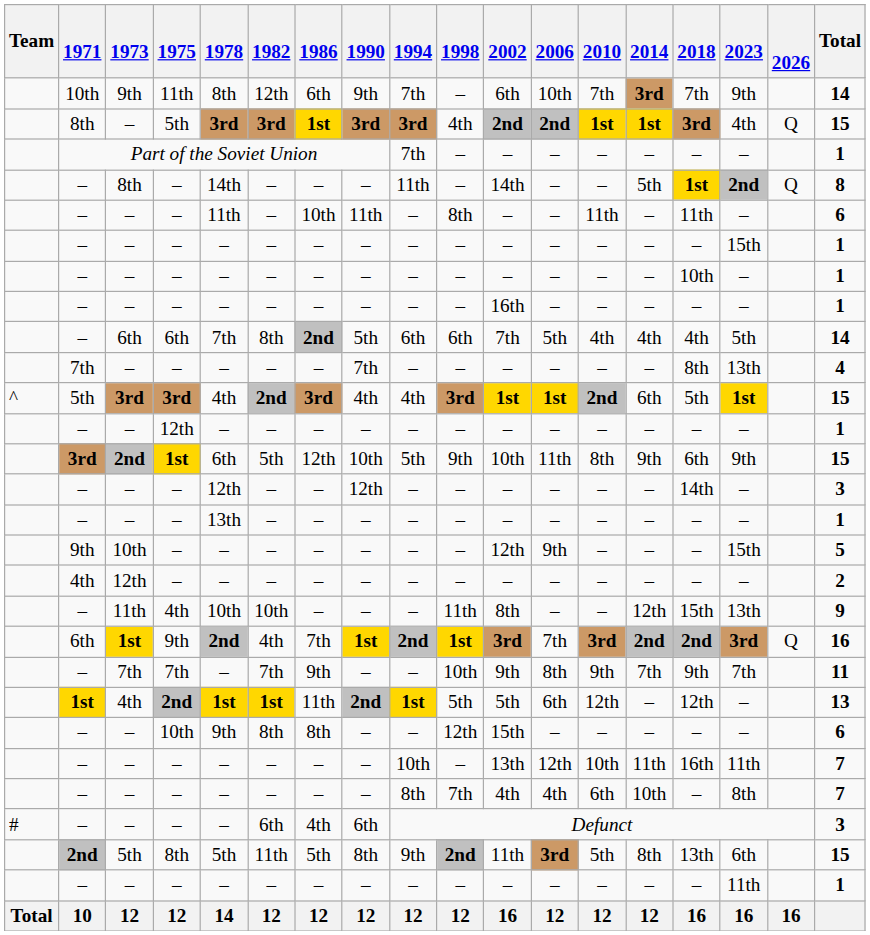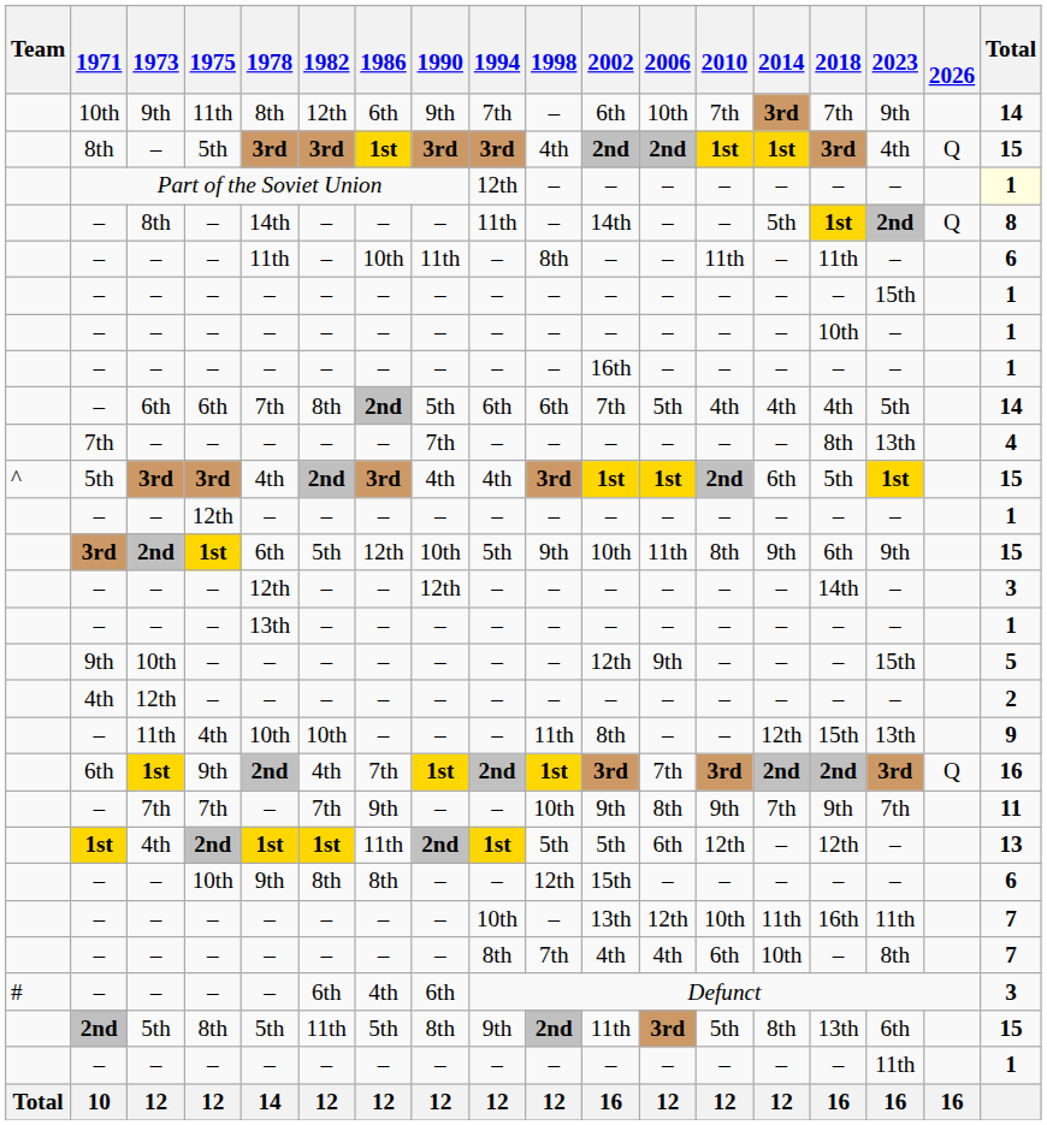 <table class="wikitable" style="text-align:center">
 <tr>
 <th>Team</th>
 <th><br><a href='#'>1971</a></th>
 <th><br><a href='#'>1973</a></th>
 <th><br><a href='#'>1975</a></th>
 <th><br><a href='#'>1978</a></th>
 <th><br><a href='#'>1982</a></th>
 <th><br><a href='#'>1986</a></th>
 <th><br><a href='#'>1990</a></th>
 <th><br><a href='#'>1994</a></th>
 <th><br><a href='#'>1998</a></th>
 <th><br><a href='#'>2002</a></th>
 <th><br><a href='#'>2006</a></th>
 <th><br><a href='#'>2010</a></th>
 <th><br><a href='#'>2014</a></th>
 <th><br><a href='#'>2018</a></th>
 <th><br><a href='#'>2023</a></th>
 <th><br><br><a href='#'>2026</a></th>
 <th>Total</th>
 </tr>
 <tr>
 <td align=left></td>
 <td>10th</td>
 <td>9th</td>
 <td>11th</td>
 <td>8th</td>
 <td>12th</td>
 <td>6th</td>
 <td>9th</td>
 <td>7th</td>
 <td>–</td>
 <td>6th</td>
 <td>10th</td>
 <td>7th</td>
 <td bgcolor=cc9966><strong>3rd</strong></td>
 <td>7th</td>
 <td>9th</td>
 <td></td>
 <td><strong>14</strong></td>
 </tr>
 <tr>
 <td align=left></td>
 <td>8th</td>
 <td>–</td>
 <td>5th</td>
 <td bgcolor=cc9966><strong>3rd</strong></td>
 <td bgcolor=cc9966><strong>3rd</strong></td>
 <td bgcolor=gold><strong>1st</strong></td>
 <td bgcolor=cc9966><strong>3rd</strong></td>
 <td bgcolor=cc9966><strong>3rd</strong></td>
 <td>4th</td>
 <td bgcolor=silver><strong>2nd</strong></td>
 <td bgcolor=silver><strong>2nd</strong></td>
 <td bgcolor=gold><strong>1st</strong></td>
 <td bgcolor=gold><strong>1st</strong></td>
 <td bgcolor=cc9966><strong>3rd</strong></td>
 <td>4th</td>
 <td>Q</td>
 <td><strong>15</strong></td>
 </tr>
 <tr>
 <td align=left></td>
 <td colspan="7"><em>Part of the Soviet Union</em></td>
-<td>7th</td>
+<td>12th</td>
 <td>–</td>
 <td>–</td>
 <td>–</td>
 <td>–</td>
 <td>–</td>
 <td>–</td>
 <td>–</td>
 <td></td>
-<td><strong>1</strong></td>
+<td style="background: lightyellow;"><strong>1</strong></td>
 </tr>
 <tr>
 <td align=left></td>
 <td>–</td>
 <td>8th</td>
 <td>–</td>
 <td>14th</td>
 <td>–</td>
 <td>–</td>
 <td>–</td>
 <td>11th</td>
 <td>–</td>
 <td>14th</td>
 <td>–</td>
 <td>–</td>
 <td>5th</td>
 <td bgcolor=gold><strong>1st</strong></td>
 <td bgcolor=silver><strong>2nd</strong></td>
 <td>Q</td>
 <td><strong>8</strong></td>
 </tr>
 <tr>
 <td align=left></td>
 <td>–</td>
 <td>–</td>
 <td>–</td>
 <td>11th</td>
 <td>–</td>
 <td>10th</td>
 <td>11th</td>
 <td>–</td>
 <td>8th</td>
 <td>–</td>
 <td>–</td>
 <td>11th</td>
 <td>–</td>
 <td>11th</td>
 <td>–</td>
 <td></td>
 <td><strong>6</strong></td>
 </tr>
 <tr>
 <td align=left></td>
 <td>–</td>
 <td>–</td>
 <td>–</td>
 <td>–</td>
 <td>–</td>
 <td>–</td>
 <td>–</td>
 <td>–</td>
 <td>–</td>
 <td>–</td>
 <td>–</td>
 <td>–</td>
 <td>–</td>
 <td>–</td>
 <td>15th</td>
 <td></td>
 <td><strong>1</strong></td>
 </tr>
 <tr>
 <td align=left></td>
 <td>–</td>
 <td>–</td>
 <td>–</td>
 <td>–</td>
 <td>–</td>
 <td>–</td>
 <td>–</td>
 <td>–</td>
 <td>–</td>
 <td>–</td>
 <td>–</td>
 <td>–</td>
 <td>–</td>
 <td>10th</td>
 <td>–</td>
 <td></td>
 <td><strong>1</strong></td>
 </tr>
 <tr>
 <td align=left></td>
 <td>–</td>
 <td>–</td>
 <td>–</td>
 <td>–</td>
 <td>–</td>
 <td>–</td>
 <td>–</td>
 <td>–</td>
 <td>–</td>
 <td>16th</td>
 <td>–</td>
 <td>–</td>
 <td>–</td>
 <td>–</td>
 <td>–</td>
 <td></td>
 <td><strong>1</strong></td>
 </tr>
 <tr>
 <td align=left></td>
 <td>–</td>
 <td>6th</td>
 <td>6th</td>
 <td>7th</td>
 <td>8th</td>
 <td bgcolor=silver><strong>2nd</strong></td>
 <td>5th</td>
 <td>6th</td>
 <td>6th</td>
 <td>7th</td>
 <td>5th</td>
 <td>4th</td>
 <td>4th</td>
 <td>4th</td>
 <td>5th</td>
 <td></td>
 <td><strong>14</strong></td>
 </tr>
 <tr>
 <td align=left></td>
 <td>7th</td>
 <td>–</td>
 <td>–</td>
 <td>–</td>
 <td>–</td>
 <td>–</td>
 <td>7th</td>
 <td>–</td>
 <td>–</td>
 <td>–</td>
 <td>–</td>
 <td>–</td>
 <td>–</td>
 <td>8th</td>
 <td>13th</td>
 <td></td>
 <td><strong>4</strong></td>
 </tr>
 <tr>
 <td align=left>^</td>
 <td>5th</td>
 <td bgcolor=cc9966><strong>3rd</strong></td>
 <td bgcolor=cc9966><strong>3rd</strong></td>
 <td>4th</td>
 <td bgcolor=silver><strong>2nd</strong></td>
 <td bgcolor=cc9966><strong>3rd</strong></td>
 <td>4th</td>
 <td>4th</td>
 <td bgcolor=cc9966><strong>3rd</strong></td>
 <td bgcolor=gold><strong>1st</strong></td>
 <td bgcolor=gold><strong>1st</strong></td>
 <td bgcolor=silver><strong>2nd</strong></td>
 <td>6th</td>
 <td>5th</td>
 <td bgcolor=gold><strong>1st</strong></td>
 <td></td>
 <td><strong>15</strong></td>
 </tr>
 <tr>
 <td align=left></td>
 <td>–</td>
 <td>–</td>
 <td>12th</td>
 <td>–</td>
 <td>–</td>
 <td>–</td>
 <td>–</td>
 <td>–</td>
 <td>–</td>
 <td>–</td>
 <td>–</td>
 <td>–</td>
 <td>–</td>
 <td>–</td>
 <td>–</td>
 <td></td>
 <td><strong>1</strong></td>
 </tr>
 <tr>
 <td align=left></td>
 <td bgcolor=cc9966><strong>3rd</strong></td>
 <td bgcolor=silver><strong>2nd</strong></td>
 <td bgcolor=gold><strong>1st</strong></td>
 <td>6th</td>
 <td>5th</td>
 <td>12th</td>
 <td>10th</td>
 <td>5th</td>
 <td>9th</td>
 <td>10th</td>
 <td>11th</td>
 <td>8th</td>
 <td>9th</td>
 <td>6th</td>
 <td>9th</td>
 <td></td>
 <td><strong>15</strong></td>
 </tr>
 <tr>
 <td align=left></td>
 <td>–</td>
 <td>–</td>
 <td>–</td>
 <td>12th</td>
 <td>–</td>
 <td>–</td>
 <td>12th</td>
 <td>–</td>
 <td>–</td>
 <td>–</td>
 <td>–</td>
 <td>–</td>
 <td>–</td>
 <td>14th</td>
 <td>–</td>
 <td></td>
 <td><strong>3</strong></td>
 </tr>
 <tr>
 <td align=left></td>
 <td>–</td>
 <td>–</td>
 <td>–</td>
 <td>13th</td>
 <td>–</td>
 <td>–</td>
 <td>–</td>
 <td>–</td>
 <td>–</td>
 <td>–</td>
 <td>–</td>
 <td>–</td>
 <td>–</td>
 <td>–</td>
 <td>–</td>
 <td></td>
 <td><strong>1</strong></td>
 </tr>
 <tr>
 <td align=left></td>
 <td>9th</td>
 <td>10th</td>
 <td>–</td>
 <td>–</td>
 <td>–</td>
 <td>–</td>
 <td>–</td>
 <td>–</td>
 <td>–</td>
 <td>12th</td>
 <td>9th</td>
 <td>–</td>
 <td>–</td>
 <td>–</td>
 <td>15th</td>
 <td></td>
 <td><strong>5</strong></td>
 </tr>
 <tr>
 <td align=left></td>
 <td>4th</td>
 <td>12th</td>
 <td>–</td>
 <td>–</td>
 <td>–</td>
 <td>–</td>
 <td>–</td>
 <td>–</td>
 <td>–</td>
 <td>–</td>
 <td>–</td>
 <td>–</td>
 <td>–</td>
 <td>–</td>
 <td>–</td>
 <td></td>
 <td><strong>2</strong></td>
 </tr>
 <tr>
 <td align=left></td>
 <td>–</td>
 <td>11th</td>
 <td>4th</td>
 <td>10th</td>
 <td>10th</td>
 <td>–</td>
 <td>–</td>
 <td>–</td>
 <td>11th</td>
 <td>8th</td>
 <td>–</td>
 <td>–</td>
 <td>12th</td>
 <td>15th</td>
 <td>13th</td>
 <td></td>
 <td><strong>9</strong></td>
 </tr>
 <tr>
 <td align=left></td>
 <td>6th</td>
 <td bgcolor=gold><strong>1st</strong></td>
 <td>9th</td>
 <td bgcolor=silver><strong>2nd</strong></td>
 <td>4th</td>
 <td>7th</td>
 <td bgcolor=gold><strong>1st</strong></td>
 <td bgcolor=silver><strong>2nd</strong></td>
 <td bgcolor=gold><strong>1st</strong></td>
 <td bgcolor=cc9966><strong>3rd</strong></td>
 <td>7th</td>
 <td bgcolor=cc9966><strong>3rd</strong></td>
 <td bgcolor=silver><strong>2nd</strong></td>
 <td bgcolor=silver><strong>2nd</strong></td>
 <td bgcolor=cc9966><strong>3rd</strong></td>
 <td>Q</td>
 <td><strong>16</strong></td>
 </tr>
 <tr>
 <td align=left></td>
 <td>–</td>
 <td>7th</td>
 <td>7th</td>
 <td>–</td>
 <td>7th</td>
 <td>9th</td>
 <td>–</td>
 <td>–</td>
 <td>10th</td>
 <td>9th</td>
 <td>8th</td>
 <td>9th</td>
 <td>7th</td>
 <td>9th</td>
 <td>7th</td>
 <td></td>
 <td><strong>11</strong></td>
 </tr>
 <tr>
 <td align=left></td>
 <td bgcolor=gold><strong>1st</strong></td>
 <td>4th</td>
 <td bgcolor=silver><strong>2nd</strong></td>
 <td bgcolor=gold><strong>1st</strong></td>
 <td bgcolor=gold><strong>1st</strong></td>
 <td>11th</td>
 <td bgcolor=silver><strong>2nd</strong></td>
 <td bgcolor=gold><strong>1st</strong></td>
 <td>5th</td>
 <td>5th</td>
 <td>6th</td>
 <td>12th</td>
 <td>–</td>
 <td>12th</td>
 <td>–</td>
 <td></td>
 <td><strong>13</strong></td>
 </tr>
 <tr>
 <td align=left></td>
 <td>–</td>
 <td>–</td>
 <td>10th</td>
 <td>9th</td>
 <td>8th</td>
 <td>8th</td>
 <td>–</td>
 <td>–</td>
 <td>12th</td>
 <td>15th</td>
 <td>–</td>
 <td>–</td>
 <td>–</td>
 <td>–</td>
 <td>–</td>
 <td></td>
 <td><strong>6</strong></td>
 </tr>
 <tr>
 <td align=left></td>
 <td>–</td>
 <td>–</td>
 <td>–</td>
 <td>–</td>
 <td>–</td>
 <td>–</td>
 <td>–</td>
 <td>10th</td>
 <td>–</td>
 <td>13th</td>
 <td>12th</td>
 <td>10th</td>
 <td>11th</td>
 <td>16th</td>
 <td>11th</td>
 <td></td>
 <td><strong>7</strong></td>
 </tr>
 <tr>
 <td align=left></td>
 <td>–</td>
 <td>–</td>
 <td>–</td>
 <td>–</td>
 <td>–</td>
 <td>–</td>
 <td>–</td>
 <td>8th</td>
 <td>7th</td>
 <td>4th</td>
 <td>4th</td>
 <td>6th</td>
 <td>10th</td>
 <td>–</td>
 <td>8th</td>
 <td></td>
 <td><strong>7</strong></td>
 </tr>
 <tr>
 <td align=left>#</td>
 <td>–</td>
 <td>–</td>
 <td>–</td>
 <td>–</td>
 <td>6th</td>
 <td>4th</td>
 <td>6th</td>
 <td colspan="9"><em>Defunct</em></td>
 <td><strong>3</strong></td>
 </tr>
 <tr>
 <td align=left></td>
 <td bgcolor=silver><strong>2nd</strong></td>
 <td>5th</td>
 <td>8th</td>
 <td>5th</td>
 <td>11th</td>
 <td>5th</td>
 <td>8th</td>
 <td>9th</td>
 <td bgcolor=silver><strong>2nd</strong></td>
 <td>11th</td>
 <td bgcolor=cc9966><strong>3rd</strong></td>
 <td>5th</td>
 <td>8th</td>
 <td>13th</td>
 <td>6th</td>
 <td></td>
 <td><strong>15</strong></td>
 </tr>
 <tr>
 <td align=left></td>
 <td>–</td>
 <td>–</td>
 <td>–</td>
 <td>–</td>
 <td>–</td>
 <td>–</td>
 <td>–</td>
 <td>–</td>
 <td>–</td>
 <td>–</td>
 <td>–</td>
 <td>–</td>
 <td>–</td>
 <td>–</td>
 <td>11th</td>
 <td></td>
 <td><strong>1</strong></td>
 </tr>
 <tr>
 <th>Total</th>
 <th>10</th>
 <th>12</th>
 <th>12</th>
 <th>14</th>
 <th>12</th>
 <th>12</th>
 <th>12</th>
 <th>12</th>
 <th>12</th>
 <th>16</th>
 <th>12</th>
 <th>12</th>
 <th>12</th>
 <th>16</th>
 <th>16</th>
 <th>16</th>
 <th></th>
 </tr>
 </table>
